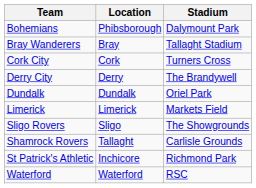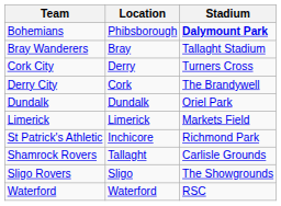 <table class="wikitable sortable">
 <tr>
 <th>Team</th>
 <th>Location</th>
 <th>Stadium</th>
 </tr>
 <tr>
 <td><a href='#'>Bohemians</a></td>
 <td><a href='#'>Phibsborough</a></td>
-<td><a href='#'>Dalymount Park</a></td>
+<td><strong><a href='#'>Dalymount Park</a></strong></td>
 </tr>
 <tr>
 <td><a href='#'>Bray Wanderers</a></td>
 <td><a href='#'>Bray</a></td>
 <td><a href='#'>Tallaght Stadium</a></td>
 </tr>
 <tr>
 <td><a href='#'>Cork City</a></td>
-<td><a href='#'>Cork</a></td>
+<td><a href='#'>Derry</a></td>
 <td><a href='#'>Turners Cross</a></td>
 </tr>
 <tr>
 <td><a href='#'>Derry City</a></td>
-<td><a href='#'>Derry</a></td>
+<td><a href='#'>Cork</a></td>
 <td><a href='#'>The Brandywell</a></td>
 </tr>
 <tr>
 <td><a href='#'>Dundalk</a></td>
 <td><a href='#'>Dundalk</a></td>
 <td><a href='#'>Oriel Park</a></td>
 </tr>
 <tr>
 <td><a href='#'>Limerick</a></td>
 <td><a href='#'>Limerick</a></td>
 <td><a href='#'>Markets Field</a></td>
 </tr>
 <tr>
-<td><a href='#'>Sligo Rovers</a></td>
-<td><a href='#'>Sligo</a></td>
-<td><a href='#'>The Showgrounds</a></td>
+<td><a href='#'>St Patrick's Athletic</a></td>
+<td><a href='#'>Inchicore</a></td>
+<td><a href='#'>Richmond Park</a></td>
 </tr>
 <tr>
 <td><a href='#'>Shamrock Rovers</a></td>
 <td><a href='#'>Tallaght</a></td>
 <td><a href='#'>Carlisle Grounds</a></td>
 </tr>
 <tr>
-<td><a href='#'>St Patrick's Athletic</a></td>
-<td><a href='#'>Inchicore</a></td>
-<td><a href='#'>Richmond Park</a></td>
+<td><a href='#'>Sligo Rovers</a></td>
+<td><a href='#'>Sligo</a></td>
+<td><a href='#'>The Showgrounds</a></td>
 </tr>
 <tr>
 <td><a href='#'>Waterford</a></td>
 <td><a href='#'>Waterford</a></td>
 <td><a href='#'>RSC</a></td>
 </tr>
 </table>
